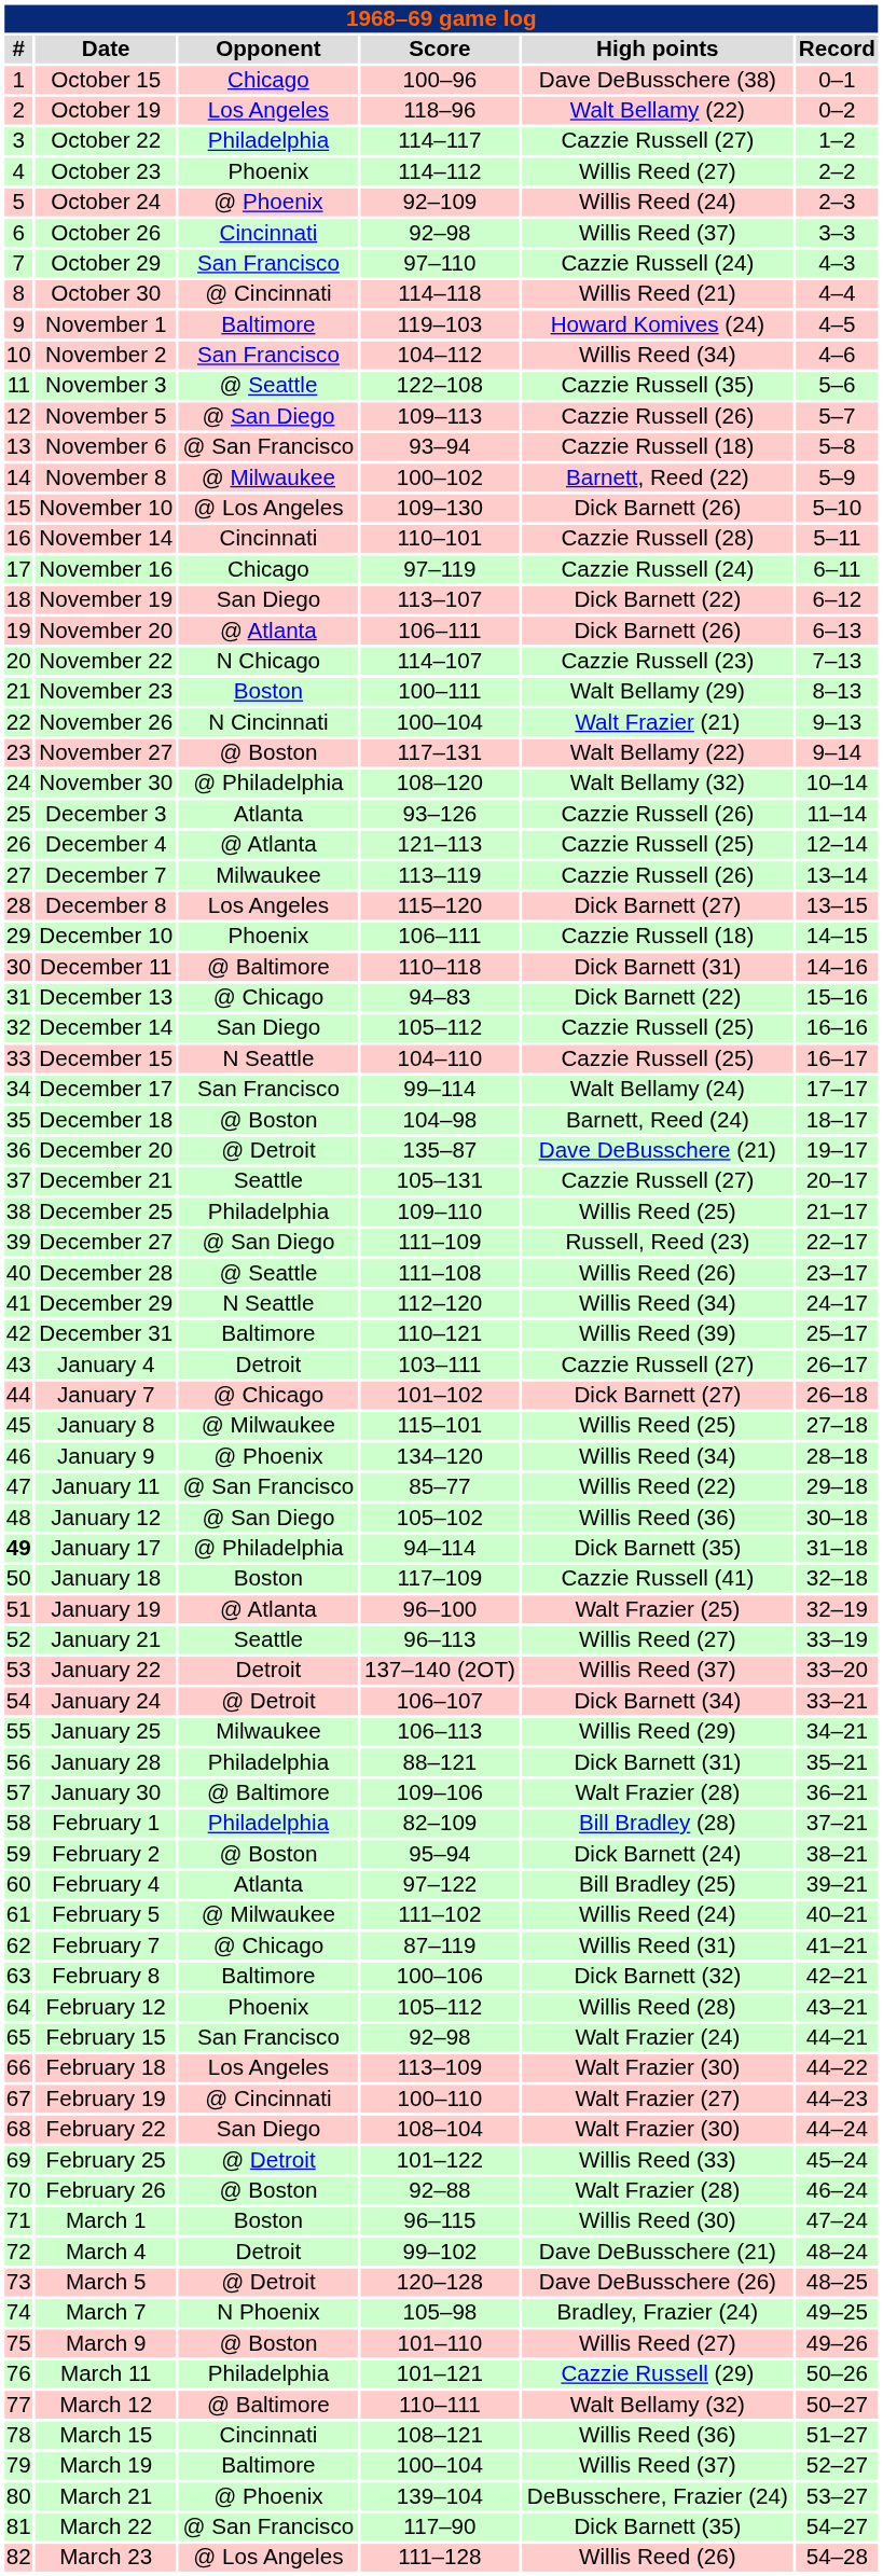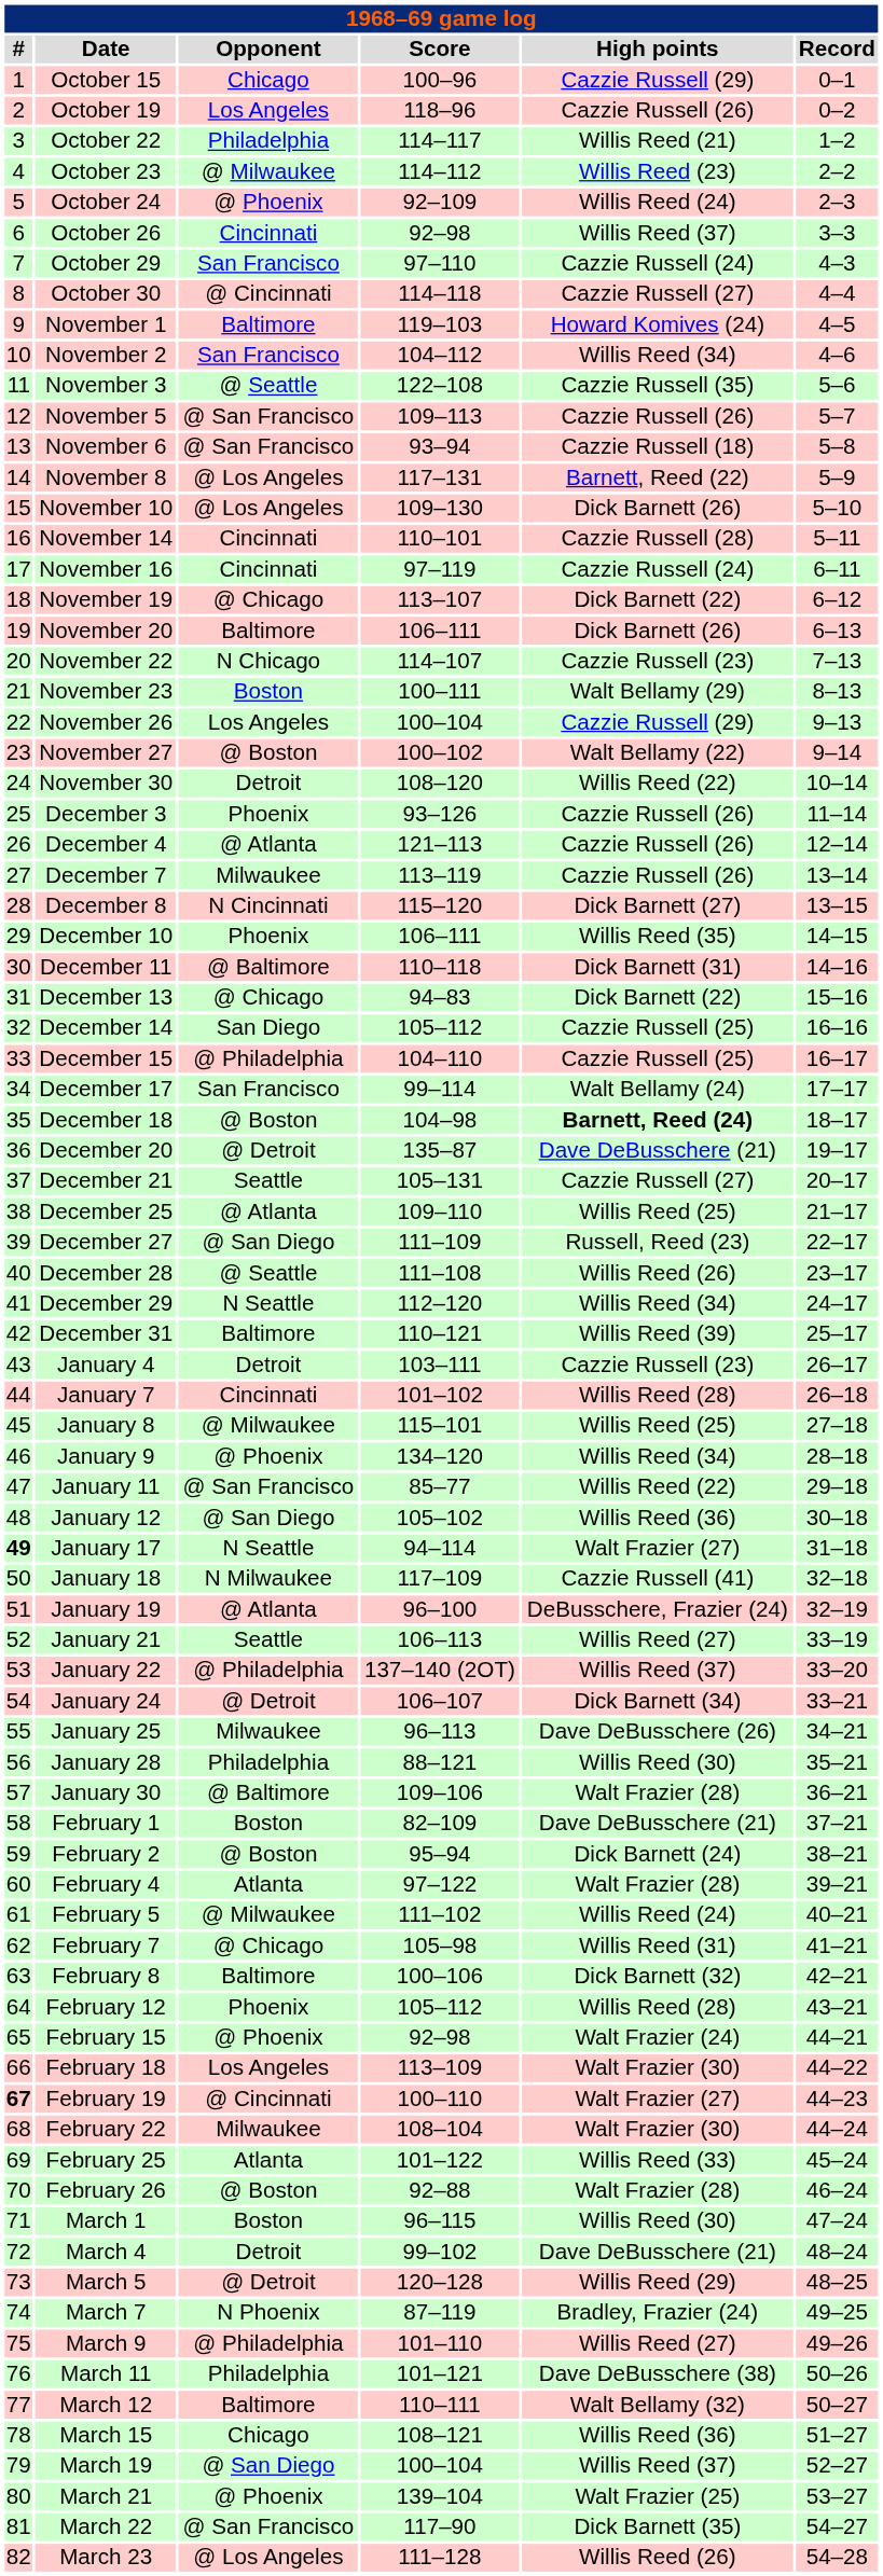 <table class="toccolours collapsible" width=50% style="clear:both; margin:1.5em auto; text-align:center">
 <tr>
 <th colspan=11 style="background:#062A78; color:#FF5F00;">1968–69 game log</th>
 </tr>
 <tr align="center" bgcolor="#dddddd">
 <td><strong>#</strong></td>
 <td><strong>Date</strong></td>
 <td><strong>Opponent</strong></td>
 <td><strong>Score</strong></td>
 <td><strong>High points</strong></td>
 <td><strong>Record</strong></td>
 </tr>
 <tr align="center" bgcolor="ffcccc">
 <td>1</td>
 <td>October 15</td>
 <td><a href='#'>Chicago</a></td>
 <td>100–96</td>
-<td>Dave DeBusschere (38)</td>
+<td><a href='#'>Cazzie Russell</a> (29)</td>
 <td>0–1</td>
 </tr>
 <tr align="center" bgcolor="ffcccc">
 <td>2</td>
 <td>October 19</td>
 <td><a href='#'>Los Angeles</a></td>
 <td>118–96</td>
-<td><a href='#'>Walt Bellamy</a> (22)</td>
+<td>Cazzie Russell (26)</td>
 <td>0–2</td>
 </tr>
 <tr align="center" bgcolor="ccffcc">
 <td>3</td>
 <td>October 22</td>
 <td><a href='#'>Philadelphia</a></td>
 <td>114–117</td>
-<td>Cazzie Russell (27)</td>
+<td>Willis Reed (21)</td>
 <td>1–2</td>
 </tr>
 <tr align="center" bgcolor="ccffcc">
 <td>4</td>
 <td>October 23</td>
-<td>Phoenix</td>
+<td>@ <a href='#'>Milwaukee</a></td>
 <td>114–112</td>
-<td>Willis Reed (27)</td>
+<td><a href='#'>Willis Reed</a> (23)</td>
 <td>2–2</td>
 </tr>
 <tr align="center" bgcolor="ffcccc">
 <td>5</td>
 <td>October 24</td>
 <td>@ <a href='#'>Phoenix</a></td>
 <td>92–109</td>
 <td>Willis Reed (24)</td>
 <td>2–3</td>
 </tr>
 <tr align="center" bgcolor="ccffcc">
 <td>6</td>
 <td>October 26</td>
 <td><a href='#'>Cincinnati</a></td>
 <td>92–98</td>
 <td>Willis Reed (37)</td>
 <td>3–3</td>
 </tr>
 <tr align="center" bgcolor="ccffcc">
 <td>7</td>
 <td>October 29</td>
 <td><a href='#'>San Francisco</a></td>
 <td>97–110</td>
 <td>Cazzie Russell (24)</td>
 <td>4–3</td>
 </tr>
 <tr align="center" bgcolor="ffcccc">
 <td>8</td>
 <td>October 30</td>
 <td>@ Cincinnati</td>
 <td>114–118</td>
-<td>Willis Reed (21)</td>
+<td>Cazzie Russell (27)</td>
 <td>4–4</td>
 </tr>
 <tr align="center" bgcolor="ffcccc">
 <td>9</td>
 <td>November 1</td>
 <td><a href='#'>Baltimore</a></td>
 <td>119–103</td>
 <td><a href='#'>Howard Komives</a> (24)</td>
 <td>4–5</td>
 </tr>
 <tr align="center" bgcolor="ffcccc">
 <td>10</td>
 <td>November 2</td>
 <td><a href='#'>San Francisco</a></td>
 <td>104–112</td>
 <td>Willis Reed (34)</td>
 <td>4–6</td>
 </tr>
 <tr align="center" bgcolor="ccffcc">
 <td>11</td>
 <td>November 3</td>
 <td>@ <a href='#'>Seattle</a></td>
 <td>122–108</td>
 <td>Cazzie Russell (35)</td>
 <td>5–6</td>
 </tr>
 <tr align="center" bgcolor="ffcccc">
 <td>12</td>
 <td>November 5</td>
-<td>@ <a href='#'>San Diego</a></td>
+<td>@ San Francisco</td>
 <td>109–113</td>
 <td>Cazzie Russell (26)</td>
 <td>5–7</td>
 </tr>
 <tr align="center" bgcolor="ffcccc">
 <td>13</td>
 <td>November 6</td>
 <td>@ San Francisco</td>
 <td>93–94</td>
 <td>Cazzie Russell (18)</td>
 <td>5–8</td>
 </tr>
 <tr align="center" bgcolor="ffcccc">
 <td>14</td>
 <td>November 8</td>
-<td>@ <a href='#'>Milwaukee</a></td>
-<td>100–102</td>
+<td>@ Los Angeles</td>
+<td>117–131</td>
 <td><a href='#'>Barnett</a>, Reed (22)</td>
 <td>5–9</td>
 </tr>
 <tr align="center" bgcolor="ffcccc">
 <td>15</td>
 <td>November 10</td>
 <td>@ Los Angeles</td>
 <td>109–130</td>
 <td>Dick Barnett (26)</td>
 <td>5–10</td>
 </tr>
 <tr align="center" bgcolor="ffcccc">
 <td>16</td>
 <td>November 14</td>
 <td>Cincinnati</td>
 <td>110–101</td>
 <td>Cazzie Russell (28)</td>
 <td>5–11</td>
 </tr>
 <tr align="center" bgcolor="ccffcc">
 <td>17</td>
 <td>November 16</td>
-<td>Chicago</td>
+<td>Cincinnati</td>
 <td>97–119</td>
 <td>Cazzie Russell (24)</td>
 <td>6–11</td>
 </tr>
 <tr align="center" bgcolor="ffcccc">
 <td>18</td>
 <td>November 19</td>
-<td>San Diego</td>
+<td>@ Chicago</td>
 <td>113–107</td>
 <td>Dick Barnett (22)</td>
 <td>6–12</td>
 </tr>
 <tr align="center" bgcolor="ffcccc">
 <td>19</td>
 <td>November 20</td>
-<td>@ <a href='#'>Atlanta</a></td>
+<td>Baltimore</td>
 <td>106–111</td>
 <td>Dick Barnett (26)</td>
 <td>6–13</td>
 </tr>
 <tr align="center" bgcolor="ccffcc">
 <td>20</td>
 <td>November 22</td>
 <td>N Chicago</td>
 <td>114–107</td>
 <td>Cazzie Russell (23)</td>
 <td>7–13</td>
 </tr>
 <tr align="center" bgcolor="ccffcc">
 <td>21</td>
 <td>November 23</td>
 <td><a href='#'>Boston</a></td>
 <td>100–111</td>
 <td>Walt Bellamy (29)</td>
 <td>8–13</td>
 </tr>
 <tr align="center" bgcolor="ccffcc">
 <td>22</td>
 <td>November 26</td>
-<td>N Cincinnati</td>
+<td>Los Angeles</td>
 <td>100–104</td>
-<td><a href='#'>Walt Frazier</a> (21)</td>
+<td><a href='#'>Cazzie Russell</a> (29)</td>
 <td>9–13</td>
 </tr>
 <tr align="center" bgcolor="ffcccc">
 <td>23</td>
 <td>November 27</td>
 <td>@ Boston</td>
-<td>117–131</td>
+<td>100–102</td>
 <td>Walt Bellamy (22)</td>
 <td>9–14</td>
 </tr>
 <tr align="center" bgcolor="ccffcc">
 <td>24</td>
 <td>November 30</td>
-<td>@ Philadelphia</td>
+<td>Detroit</td>
 <td>108–120</td>
-<td>Walt Bellamy (32)</td>
+<td>Willis Reed (22)</td>
 <td>10–14</td>
 </tr>
 <tr align="center" bgcolor="ccffcc">
 <td>25</td>
 <td>December 3</td>
-<td>Atlanta</td>
+<td>Phoenix</td>
 <td>93–126</td>
 <td>Cazzie Russell (26)</td>
 <td>11–14</td>
 </tr>
 <tr align="center" bgcolor="ccffcc">
 <td>26</td>
 <td>December 4</td>
 <td>@ Atlanta</td>
 <td>121–113</td>
-<td>Cazzie Russell (25)</td>
+<td>Cazzie Russell (26)</td>
 <td>12–14</td>
 </tr>
 <tr align="center" bgcolor="ccffcc">
 <td>27</td>
 <td>December 7</td>
 <td>Milwaukee</td>
 <td>113–119</td>
 <td>Cazzie Russell (26)</td>
 <td>13–14</td>
 </tr>
 <tr align="center" bgcolor="ffcccc">
 <td>28</td>
 <td>December 8</td>
-<td>Los Angeles</td>
+<td>N Cincinnati</td>
 <td>115–120</td>
 <td>Dick Barnett (27)</td>
 <td>13–15</td>
 </tr>
 <tr align="center" bgcolor="ccffcc">
 <td>29</td>
 <td>December 10</td>
 <td>Phoenix</td>
 <td>106–111</td>
-<td>Cazzie Russell (18)</td>
+<td>Willis Reed (35)</td>
 <td>14–15</td>
 </tr>
 <tr align="center" bgcolor="ffcccc">
 <td>30</td>
 <td>December 11</td>
 <td>@ Baltimore</td>
 <td>110–118</td>
 <td>Dick Barnett (31)</td>
 <td>14–16</td>
 </tr>
 <tr align="center" bgcolor="ccffcc">
 <td>31</td>
 <td>December 13</td>
 <td>@ Chicago</td>
 <td>94–83</td>
 <td>Dick Barnett (22)</td>
 <td>15–16</td>
 </tr>
 <tr align="center" bgcolor="ccffcc">
 <td>32</td>
 <td>December 14</td>
 <td>San Diego</td>
 <td>105–112</td>
 <td>Cazzie Russell (25)</td>
 <td>16–16</td>
 </tr>
 <tr align="center" bgcolor="ffcccc">
 <td>33</td>
 <td>December 15</td>
-<td>N Seattle</td>
+<td>@ Philadelphia</td>
 <td>104–110</td>
 <td>Cazzie Russell (25)</td>
 <td>16–17</td>
 </tr>
 <tr align="center" bgcolor="ccffcc">
 <td>34</td>
 <td>December 17</td>
 <td>San Francisco</td>
 <td>99–114</td>
 <td>Walt Bellamy (24)</td>
 <td>17–17</td>
 </tr>
 <tr align="center" bgcolor="ccffcc">
 <td>35</td>
 <td>December 18</td>
 <td>@ Boston</td>
 <td>104–98</td>
-<td>Barnett, Reed (24)</td>
+<td><strong>Barnett, Reed (24)</strong></td>
 <td>18–17</td>
 </tr>
 <tr align="center" bgcolor="ccffcc">
 <td>36</td>
 <td>December 20</td>
 <td>@ Detroit</td>
 <td>135–87</td>
 <td><a href='#'>Dave DeBusschere</a> (21)</td>
 <td>19–17</td>
 </tr>
 <tr align="center" bgcolor="ccffcc">
 <td>37</td>
 <td>December 21</td>
 <td>Seattle</td>
 <td>105–131</td>
 <td>Cazzie Russell (27)</td>
 <td>20–17</td>
 </tr>
 <tr align="center" bgcolor="ccffcc">
 <td>38</td>
 <td>December 25</td>
-<td>Philadelphia</td>
+<td>@ Atlanta</td>
 <td>109–110</td>
 <td>Willis Reed (25)</td>
 <td>21–17</td>
 </tr>
 <tr align="center" bgcolor="ccffcc">
 <td>39</td>
 <td>December 27</td>
 <td>@ San Diego</td>
 <td>111–109</td>
 <td>Russell, Reed (23)</td>
 <td>22–17</td>
 </tr>
 <tr align="center" bgcolor="ccffcc">
 <td>40</td>
 <td>December 28</td>
 <td>@ Seattle</td>
 <td>111–108</td>
 <td>Willis Reed (26)</td>
 <td>23–17</td>
 </tr>
 <tr align="center" bgcolor="ccffcc">
 <td>41</td>
 <td>December 29</td>
 <td>N Seattle</td>
 <td>112–120</td>
 <td>Willis Reed (34)</td>
 <td>24–17</td>
 </tr>
 <tr align="center" bgcolor="ccffcc">
 <td>42</td>
 <td>December 31</td>
 <td>Baltimore</td>
 <td>110–121</td>
 <td>Willis Reed (39)</td>
 <td>25–17</td>
 </tr>
 <tr align="center" bgcolor="ccffcc">
 <td>43</td>
 <td>January 4</td>
 <td>Detroit</td>
 <td>103–111</td>
-<td>Cazzie Russell (27)</td>
+<td>Cazzie Russell (23)</td>
 <td>26–17</td>
 </tr>
 <tr align="center" bgcolor="ffcccc">
 <td>44</td>
 <td>January 7</td>
-<td>@ Chicago</td>
+<td>Cincinnati</td>
 <td>101–102</td>
-<td>Dick Barnett (27)</td>
+<td>Willis Reed (28)</td>
 <td>26–18</td>
 </tr>
 <tr align="center" bgcolor="ccffcc">
 <td>45</td>
 <td>January 8</td>
 <td>@ Milwaukee</td>
 <td>115–101</td>
 <td>Willis Reed (25)</td>
 <td>27–18</td>
 </tr>
 <tr align="center" bgcolor="ccffcc">
 <td>46</td>
 <td>January 9</td>
 <td>@ Phoenix</td>
 <td>134–120</td>
 <td>Willis Reed (34)</td>
 <td>28–18</td>
 </tr>
 <tr align="center" bgcolor="ccffcc">
 <td>47</td>
 <td>January 11</td>
 <td>@ San Francisco</td>
 <td>85–77</td>
 <td>Willis Reed (22)</td>
 <td>29–18</td>
 </tr>
 <tr align="center" bgcolor="ccffcc">
 <td>48</td>
 <td>January 12</td>
 <td>@ San Diego</td>
 <td>105–102</td>
 <td>Willis Reed (36)</td>
 <td>30–18</td>
 </tr>
 <tr align="center" bgcolor="ccffcc">
 <td><strong>49</strong></td>
 <td>January 17</td>
-<td>@ Philadelphia</td>
+<td>N Seattle</td>
 <td>94–114</td>
-<td>Dick Barnett (35)</td>
+<td>Walt Frazier (27)</td>
 <td>31–18</td>
 </tr>
 <tr align="center" bgcolor="ccffcc">
 <td>50</td>
 <td>January 18</td>
-<td>Boston</td>
+<td>N Milwaukee</td>
 <td>117–109</td>
 <td>Cazzie Russell (41)</td>
 <td>32–18</td>
 </tr>
 <tr align="center" bgcolor="ffcccc">
 <td>51</td>
 <td>January 19</td>
 <td>@ Atlanta</td>
 <td>96–100</td>
-<td>Walt Frazier (25)</td>
+<td>DeBusschere, Frazier (24)</td>
 <td>32–19</td>
 </tr>
 <tr align="center" bgcolor="ccffcc">
 <td>52</td>
 <td>January 21</td>
 <td>Seattle</td>
-<td>96–113</td>
+<td>106–113</td>
 <td>Willis Reed (27)</td>
 <td>33–19</td>
 </tr>
 <tr align="center" bgcolor="ffcccc">
 <td>53</td>
 <td>January 22</td>
-<td>Detroit</td>
+<td>@ Philadelphia</td>
 <td>137–140 (2OT)</td>
 <td>Willis Reed (37)</td>
 <td>33–20</td>
 </tr>
 <tr align="center" bgcolor="ffcccc">
 <td>54</td>
 <td>January 24</td>
 <td>@ Detroit</td>
 <td>106–107</td>
 <td>Dick Barnett (34)</td>
 <td>33–21</td>
 </tr>
 <tr align="center" bgcolor="ccffcc">
 <td>55</td>
 <td>January 25</td>
 <td>Milwaukee</td>
-<td>106–113</td>
-<td>Willis Reed (29)</td>
+<td>96–113</td>
+<td>Dave DeBusschere (26)</td>
 <td>34–21</td>
 </tr>
 <tr align="center" bgcolor="ccffcc">
 <td>56</td>
 <td>January 28</td>
 <td>Philadelphia</td>
 <td>88–121</td>
-<td>Dick Barnett (31)</td>
+<td>Willis Reed (30)</td>
 <td>35–21</td>
 </tr>
 <tr align="center" bgcolor="ccffcc">
 <td>57</td>
 <td>January 30</td>
 <td>@ Baltimore</td>
 <td>109–106</td>
 <td>Walt Frazier (28)</td>
 <td>36–21</td>
 </tr>
 <tr align="center" bgcolor="ccffcc">
 <td>58</td>
 <td>February 1</td>
-<td><a href='#'>Philadelphia</a></td>
+<td>Boston</td>
 <td>82–109</td>
-<td><a href='#'>Bill Bradley</a> (28)</td>
+<td>Dave DeBusschere (21)</td>
 <td>37–21</td>
 </tr>
 <tr align="center" bgcolor="ccffcc">
 <td>59</td>
 <td>February 2</td>
 <td>@ Boston</td>
 <td>95–94</td>
 <td>Dick Barnett (24)</td>
 <td>38–21</td>
 </tr>
 <tr align="center" bgcolor="ccffcc">
 <td>60</td>
 <td>February 4</td>
 <td>Atlanta</td>
 <td>97–122</td>
-<td>Bill Bradley (25)</td>
+<td>Walt Frazier (28)</td>
 <td>39–21</td>
 </tr>
 <tr align="center" bgcolor="ccffcc">
 <td>61</td>
 <td>February 5</td>
 <td>@ Milwaukee</td>
 <td>111–102</td>
 <td>Willis Reed (24)</td>
 <td>40–21</td>
 </tr>
 <tr align="center" bgcolor="ccffcc">
 <td>62</td>
 <td>February 7</td>
 <td>@ Chicago</td>
-<td>87–119</td>
+<td>105–98</td>
 <td>Willis Reed (31)</td>
 <td>41–21</td>
 </tr>
 <tr align="center" bgcolor="ccffcc">
 <td>63</td>
 <td>February 8</td>
 <td>Baltimore</td>
 <td>100–106</td>
 <td>Dick Barnett (32)</td>
 <td>42–21</td>
 </tr>
 <tr align="center" bgcolor="ccffcc">
 <td>64</td>
 <td>February 12</td>
 <td>Phoenix</td>
 <td>105–112</td>
 <td>Willis Reed (28)</td>
 <td>43–21</td>
 </tr>
 <tr align="center" bgcolor="ccffcc">
 <td>65</td>
 <td>February 15</td>
-<td>San Francisco</td>
+<td>@ Phoenix</td>
 <td>92–98</td>
 <td>Walt Frazier (24)</td>
 <td>44–21</td>
 </tr>
 <tr align="center" bgcolor="ffcccc">
 <td>66</td>
 <td>February 18</td>
 <td>Los Angeles</td>
 <td>113–109</td>
 <td>Walt Frazier (30)</td>
 <td>44–22</td>
 </tr>
 <tr align="center" bgcolor="ffcccc">
-<td>67</td>
+<td><strong>67</strong></td>
 <td>February 19</td>
 <td>@ Cincinnati</td>
 <td>100–110</td>
 <td>Walt Frazier (27)</td>
 <td>44–23</td>
 </tr>
 <tr align="center" bgcolor="ffcccc">
 <td>68</td>
 <td>February 22</td>
-<td>San Diego</td>
+<td>Milwaukee</td>
 <td>108–104</td>
 <td>Walt Frazier (30)</td>
 <td>44–24</td>
 </tr>
 <tr align="center" bgcolor="ccffcc">
 <td>69</td>
 <td>February 25</td>
-<td>@ <a href='#'>Detroit</a></td>
+<td>Atlanta</td>
 <td>101–122</td>
 <td>Willis Reed (33)</td>
 <td>45–24</td>
 </tr>
 <tr align="center" bgcolor="ccffcc">
 <td>70</td>
 <td>February 26</td>
 <td>@ Boston</td>
 <td>92–88</td>
 <td>Walt Frazier (28)</td>
 <td>46–24</td>
 </tr>
 <tr align="center" bgcolor="ccffcc">
 <td>71</td>
 <td>March 1</td>
 <td>Boston</td>
 <td>96–115</td>
 <td>Willis Reed (30)</td>
 <td>47–24</td>
 </tr>
 <tr align="center" bgcolor="ccffcc">
 <td>72</td>
 <td>March 4</td>
 <td>Detroit</td>
 <td>99–102</td>
 <td>Dave DeBusschere (21)</td>
 <td>48–24</td>
 </tr>
 <tr align="center" bgcolor="ffcccc">
 <td>73</td>
 <td>March 5</td>
 <td>@ Detroit</td>
 <td>120–128</td>
-<td>Dave DeBusschere (26)</td>
+<td>Willis Reed (29)</td>
 <td>48–25</td>
 </tr>
 <tr align="center" bgcolor="ccffcc">
 <td>74</td>
 <td>March 7</td>
 <td>N Phoenix</td>
-<td>105–98</td>
+<td>87–119</td>
 <td>Bradley, Frazier (24)</td>
 <td>49–25</td>
 </tr>
 <tr align="center" bgcolor="ffcccc">
 <td>75</td>
 <td>March 9</td>
-<td>@ Boston</td>
+<td>@ Philadelphia</td>
 <td>101–110</td>
 <td>Willis Reed (27)</td>
 <td>49–26</td>
 </tr>
 <tr align="center" bgcolor="ccffcc">
 <td>76</td>
 <td>March 11</td>
 <td>Philadelphia</td>
 <td>101–121</td>
-<td><a href='#'>Cazzie Russell</a> (29)</td>
+<td>Dave DeBusschere (38)</td>
 <td>50–26</td>
 </tr>
 <tr align="center" bgcolor="ffcccc">
 <td>77</td>
 <td>March 12</td>
-<td>@ Baltimore</td>
+<td>Baltimore</td>
 <td>110–111</td>
 <td>Walt Bellamy (32)</td>
 <td>50–27</td>
 </tr>
 <tr align="center" bgcolor="ccffcc">
 <td>78</td>
 <td>March 15</td>
-<td>Cincinnati</td>
+<td>Chicago</td>
 <td>108–121</td>
 <td>Willis Reed (36)</td>
 <td>51–27</td>
 </tr>
 <tr align="center" bgcolor="ccffcc">
 <td>79</td>
 <td>March 19</td>
-<td>Baltimore</td>
+<td>@ <a href='#'>San Diego</a></td>
 <td>100–104</td>
 <td>Willis Reed (37)</td>
 <td>52–27</td>
 </tr>
 <tr align="center" bgcolor="ccffcc">
 <td>80</td>
 <td>March 21</td>
 <td>@ Phoenix</td>
 <td>139–104</td>
-<td>DeBusschere, Frazier (24)</td>
+<td>Walt Frazier (25)</td>
 <td>53–27</td>
 </tr>
 <tr align="center" bgcolor="ccffcc">
 <td>81</td>
 <td>March 22</td>
 <td>@ San Francisco</td>
 <td>117–90</td>
 <td>Dick Barnett (35)</td>
 <td>54–27</td>
 </tr>
 <tr align="center" bgcolor="ffcccc">
 <td>82</td>
 <td>March 23</td>
 <td>@ Los Angeles</td>
 <td>111–128</td>
 <td>Willis Reed (26)</td>
 <td>54–28</td>
 </tr>
 </table>
